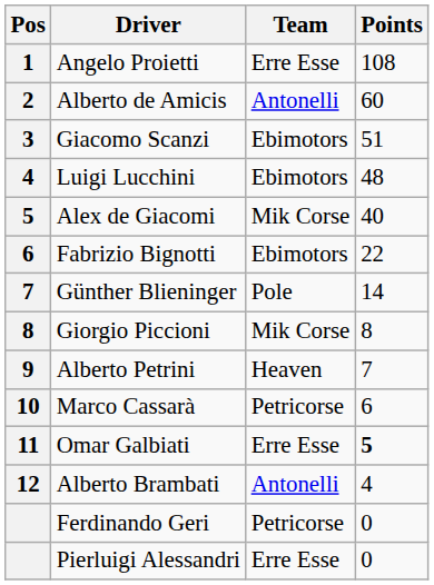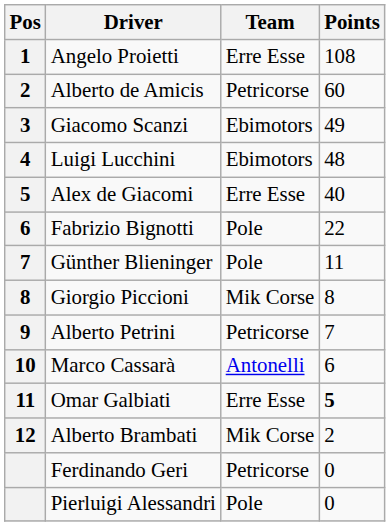 <table class="wikitable" style="font-size: 90%">
 <tr>
 <th>Pos</th>
 <th>Driver</th>
 <th>Team</th>
 <th>Points</th>
 </tr>
 <tr>
 <th>1</th>
 <td> Angelo Proietti</td>
 <td>Erre Esse</td>
 <td>108</td>
 </tr>
 <tr>
 <th>2</th>
 <td> Alberto de Amicis</td>
-<td><a href='#'>Antonelli</a></td>
+<td>Petricorse</td>
 <td>60</td>
 </tr>
 <tr>
 <th>3</th>
 <td> Giacomo Scanzi</td>
 <td>Ebimotors</td>
-<td>51</td>
+<td>49</td>
 </tr>
 <tr>
 <th>4</th>
 <td> Luigi Lucchini</td>
 <td>Ebimotors</td>
 <td>48</td>
 </tr>
 <tr>
 <th>5</th>
 <td> Alex de Giacomi</td>
-<td>Mik Corse</td>
+<td>Erre Esse</td>
 <td>40</td>
 </tr>
 <tr>
 <th>6</th>
 <td> Fabrizio Bignotti</td>
-<td>Ebimotors</td>
+<td>Pole</td>
 <td>22</td>
 </tr>
 <tr>
 <th>7</th>
 <td> Günther Blieninger</td>
 <td>Pole</td>
-<td>14</td>
+<td>11</td>
 </tr>
 <tr>
 <th>8</th>
 <td> Giorgio Piccioni</td>
 <td>Mik Corse</td>
 <td>8</td>
 </tr>
 <tr>
 <th>9</th>
 <td> Alberto Petrini</td>
-<td>Heaven</td>
+<td>Petricorse</td>
 <td>7</td>
 </tr>
 <tr>
 <th>10</th>
 <td> Marco Cassarà</td>
-<td>Petricorse</td>
+<td><a href='#'>Antonelli</a></td>
 <td>6</td>
 </tr>
 <tr>
 <th>11</th>
 <td> Omar Galbiati</td>
 <td>Erre Esse</td>
 <td><strong>5</strong></td>
 </tr>
 <tr>
 <th>12</th>
 <td> Alberto Brambati</td>
-<td><a href='#'>Antonelli</a></td>
-<td>4</td>
+<td>Mik Corse</td>
+<td>2</td>
 </tr>
 <tr>
 <th></th>
 <td> Ferdinando Geri</td>
 <td>Petricorse</td>
 <td>0</td>
 </tr>
 <tr>
 <th></th>
 <td> Pierluigi Alessandri</td>
-<td>Erre Esse</td>
+<td>Pole</td>
 <td>0</td>
 </tr>
 </table>
